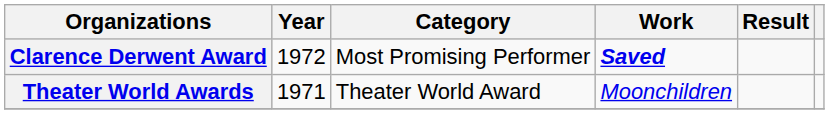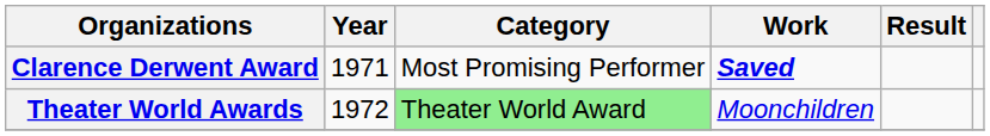 <table class= "wikitable plainrowheaders sortable">
 <tr>
 <th scope="col">Organizations</th>
 <th scope="col">Year</th>
 <th scope="col">Category</th>
 <th scope="col">Work</th>
 <th scope="col">Result</th>
 <th scope="col" class="unsortable"></th>
 </tr>
 <tr>
 <th scope="row" rowspan="1"><a href='#'>Clarence Derwent Award</a></th>
-<td style="text-align:center;">1972</td>
+<td style="text-align:center;">1971</td>
 <td>Most Promising Performer</td>
 <td><strong><em><a href='#'>Saved</a></em></strong></td>
 <td></td>
 <td></td>
 </tr>
 <tr>
 <th scope="row" rowspan="1"><a href='#'>Theater World Awards</a></th>
-<td style="text-align:center;">1971</td>
-<td>Theater World Award</td>
+<td style="text-align:center;">1972</td>
+<td style="background: lightgreen;">Theater World Award</td>
 <td><em><a href='#'>Moonchildren</a></em></td>
 <td></td>
 <td></td>
 </tr>
 <tr>
 </tr>
 </table>
